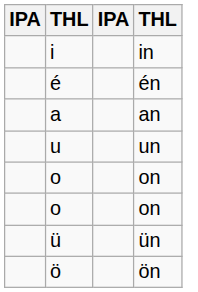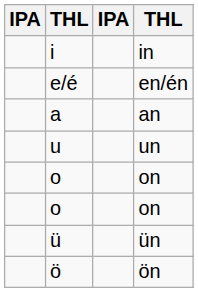 <table class="wikitable">
 <tr>
 <th>IPA</th>
 <th>THL</th>
 <th>IPA</th>
 <th>THL</th>
 </tr>
 <tr ---->
 <td></td>
 <td>i</td>
 <td></td>
 <td>in</td>
 </tr>
 <tr ---->
 <td></td>
-<td>é</td>
+<td>e/é</td>
 <td></td>
-<td>én</td>
+<td>en/én</td>
 </tr>
 <tr ---->
 <td></td>
 <td>a</td>
 <td></td>
 <td>an</td>
 </tr>
 <tr ---->
 <td></td>
 <td>u</td>
 <td></td>
 <td>un</td>
 </tr>
 <tr ---->
 <td></td>
 <td>o</td>
 <td></td>
 <td>on</td>
 </tr>
 <tr ---->
 <td></td>
 <td>o</td>
 <td></td>
 <td>on</td>
 </tr>
 <tr ---->
 <td></td>
 <td>ü</td>
 <td></td>
 <td>ün</td>
 </tr>
 <tr ---->
 <td></td>
 <td>ö</td>
 <td></td>
 <td>ön</td>
 </tr>
 </table>
